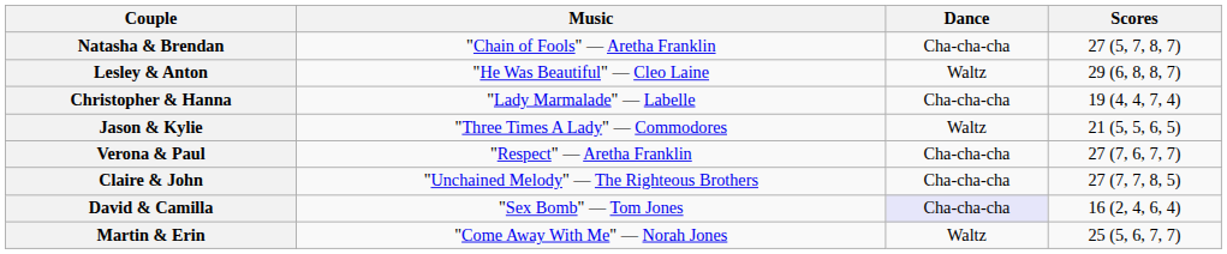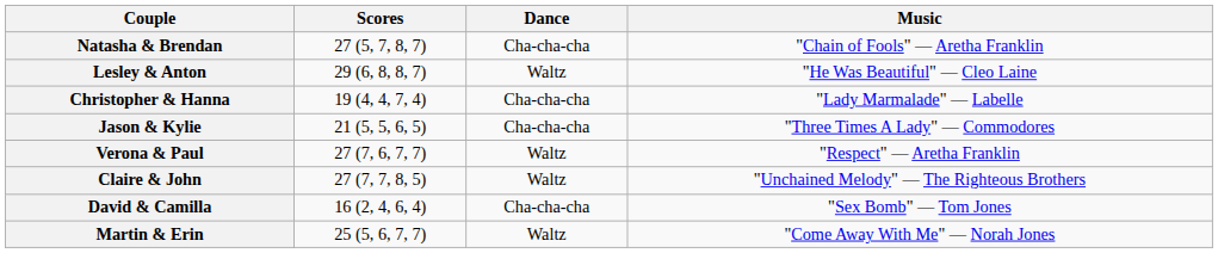 <table class="wikitable sortable" style="text-align:center; width:90%">
 <tr>
 <th scope="col">Couple</th>
+<th scope="col">Scores</th>
+<th scope="col" class="unsortable">Dance</th>
 <th scope="col" class="unsortable">Music</th>
-<th scope="col" class="unsortable">Dance</th>
-<th scope="col">Scores</th>
 </tr>
 <tr>
 <th scope="row">Natasha & Brendan</th>
+<td>27 (5, 7, 8, 7)</td>
+<td>Cha-cha-cha</td>
 <td>"<a href='#'>Chain of Fools</a>" — <a href='#'>Aretha Franklin</a></td>
-<td>Cha-cha-cha</td>
-<td>27 (5, 7, 8, 7)</td>
 </tr>
 <tr>
 <th scope="row">Lesley & Anton</th>
+<td>29 (6, 8, 8, 7)</td>
+<td>Waltz</td>
 <td>"<a href='#'>He Was Beautiful</a>" — <a href='#'>Cleo Laine</a></td>
-<td>Waltz</td>
-<td>29 (6, 8, 8, 7)</td>
 </tr>
 <tr>
 <th scope="row">Christopher & Hanna</th>
+<td>19 (4, 4, 7, 4)</td>
+<td>Cha-cha-cha</td>
 <td>"<a href='#'>Lady Marmalade</a>" — <a href='#'>Labelle</a></td>
-<td>Cha-cha-cha</td>
-<td>19 (4, 4, 7, 4)</td>
 </tr>
 <tr>
 <th scope="row">Jason & Kylie</th>
+<td>21 (5, 5, 6, 5)</td>
+<td>Cha-cha-cha</td>
 <td>"<a href='#'>Three Times A Lady</a>" — <a href='#'>Commodores</a></td>
-<td>Waltz</td>
-<td>21 (5, 5, 6, 5)</td>
 </tr>
 <tr>
 <th scope="row">Verona & Paul</th>
+<td>27 (7, 6, 7, 7)</td>
+<td>Waltz</td>
 <td>"<a href='#'>Respect</a>" — <a href='#'>Aretha Franklin</a></td>
-<td>Cha-cha-cha</td>
-<td>27 (7, 6, 7, 7)</td>
 </tr>
 <tr>
 <th scope="row">Claire & John</th>
+<td>27 (7, 7, 8, 5)</td>
+<td>Waltz</td>
 <td>"<a href='#'>Unchained Melody</a>" — <a href='#'>The Righteous Brothers</a></td>
-<td>Cha-cha-cha</td>
-<td>27 (7, 7, 8, 5)</td>
 </tr>
 <tr>
 <th scope="row">David & Camilla</th>
+<td>16 (2, 4, 6, 4)</td>
+<td>Cha-cha-cha</td>
 <td>"<a href='#'>Sex Bomb</a>" — <a href='#'>Tom Jones</a></td>
-<td style="background: lavender;">Cha-cha-cha</td>
-<td>16 (2, 4, 6, 4)</td>
 </tr>
 <tr>
 <th scope="row">Martin & Erin</th>
+<td>25 (5, 6, 7, 7)</td>
+<td>Waltz</td>
 <td>"<a href='#'>Come Away With Me</a>" — <a href='#'>Norah Jones</a></td>
-<td>Waltz</td>
-<td>25 (5, 6, 7, 7)</td>
 </tr>
 </table>
